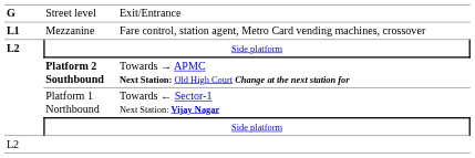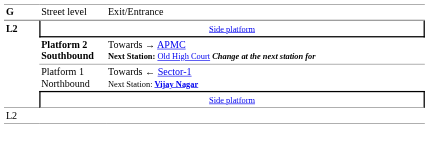 <table table border=0 cellspacing=0 cellpadding=3>
 <tr>
 <td style="border-bottom:solid 1px gray;border-top:solid 1px gray;" width=50 valign=top><strong>G</strong></td>
 <td style="border-top:solid 1px gray;border-bottom:solid 1px gray;" width=100 valign=top>Street level</td>
 <td style="border-top:solid 1px gray;border-bottom:solid 1px gray;" width=500 valign=top>Exit/Entrance</td>
-</tr>
-<tr>
-<td valign=top><strong>L1</strong></td>
-<td valign=top>Mezzanine</td>
-<td valign=top>Fare control, station agent, Metro Card vending machines, crossover<br></td>
 </tr>
 <tr>
 <td style="border-top:solid 1px gray;border-bottom:solid 1px gray;" width=50 rowspan=4 valign=top><strong>L2</strong></td>
 <td style="border-top:solid 1px gray;border-right:solid 2px black;border-left:solid 2px black;border-bottom:solid 2px black;text-align:center;" colspan=2><small><a href='#'>Side platform</a></small></td>
 </tr>
 <tr>
 <td style="border-bottom:solid 1px gray;" width=100><span><strong>Platform 2</strong><br><strong>Southbound</strong></span></td>
 <td style="border-bottom:solid 1px gray;" width=500>Towards → <a href='#'>APMC</a><br><small><strong>Next Station:</strong> <a href='#'>Old High Court</a> <strong><em>Change at the next station for <strong><em></small></td>
 </tr>
 <tr>
 <td><span></strong>Platform 1<strong><br></strong>Northbound<strong></span></td>
 <td>Towards ← <a href='#'>Sector-1</a><br><small></strong>Next Station:<strong> <a href='#'>Vijay Nagar</a></small></td>
 </tr>
 <tr>
 <td style="border-top:solid 2px black;border-right:solid 2px black;border-left:solid 2px black;border-bottom:solid 1px gray;" colspan=2  align=center><small><a href='#'>Side platform</a></small></td>
 </tr>
 <tr>
 <td style="border-bottom:solid 1px gray;" width=50 rowspan=2 valign=top></strong>L2<strong></td>
 <td style="border-bottom:solid 1px gray;" width=100></td>
 <td style="border-bottom:solid 1px gray;" width=500></td>
 </tr>
 <tr>
 </tr>
 </table>
